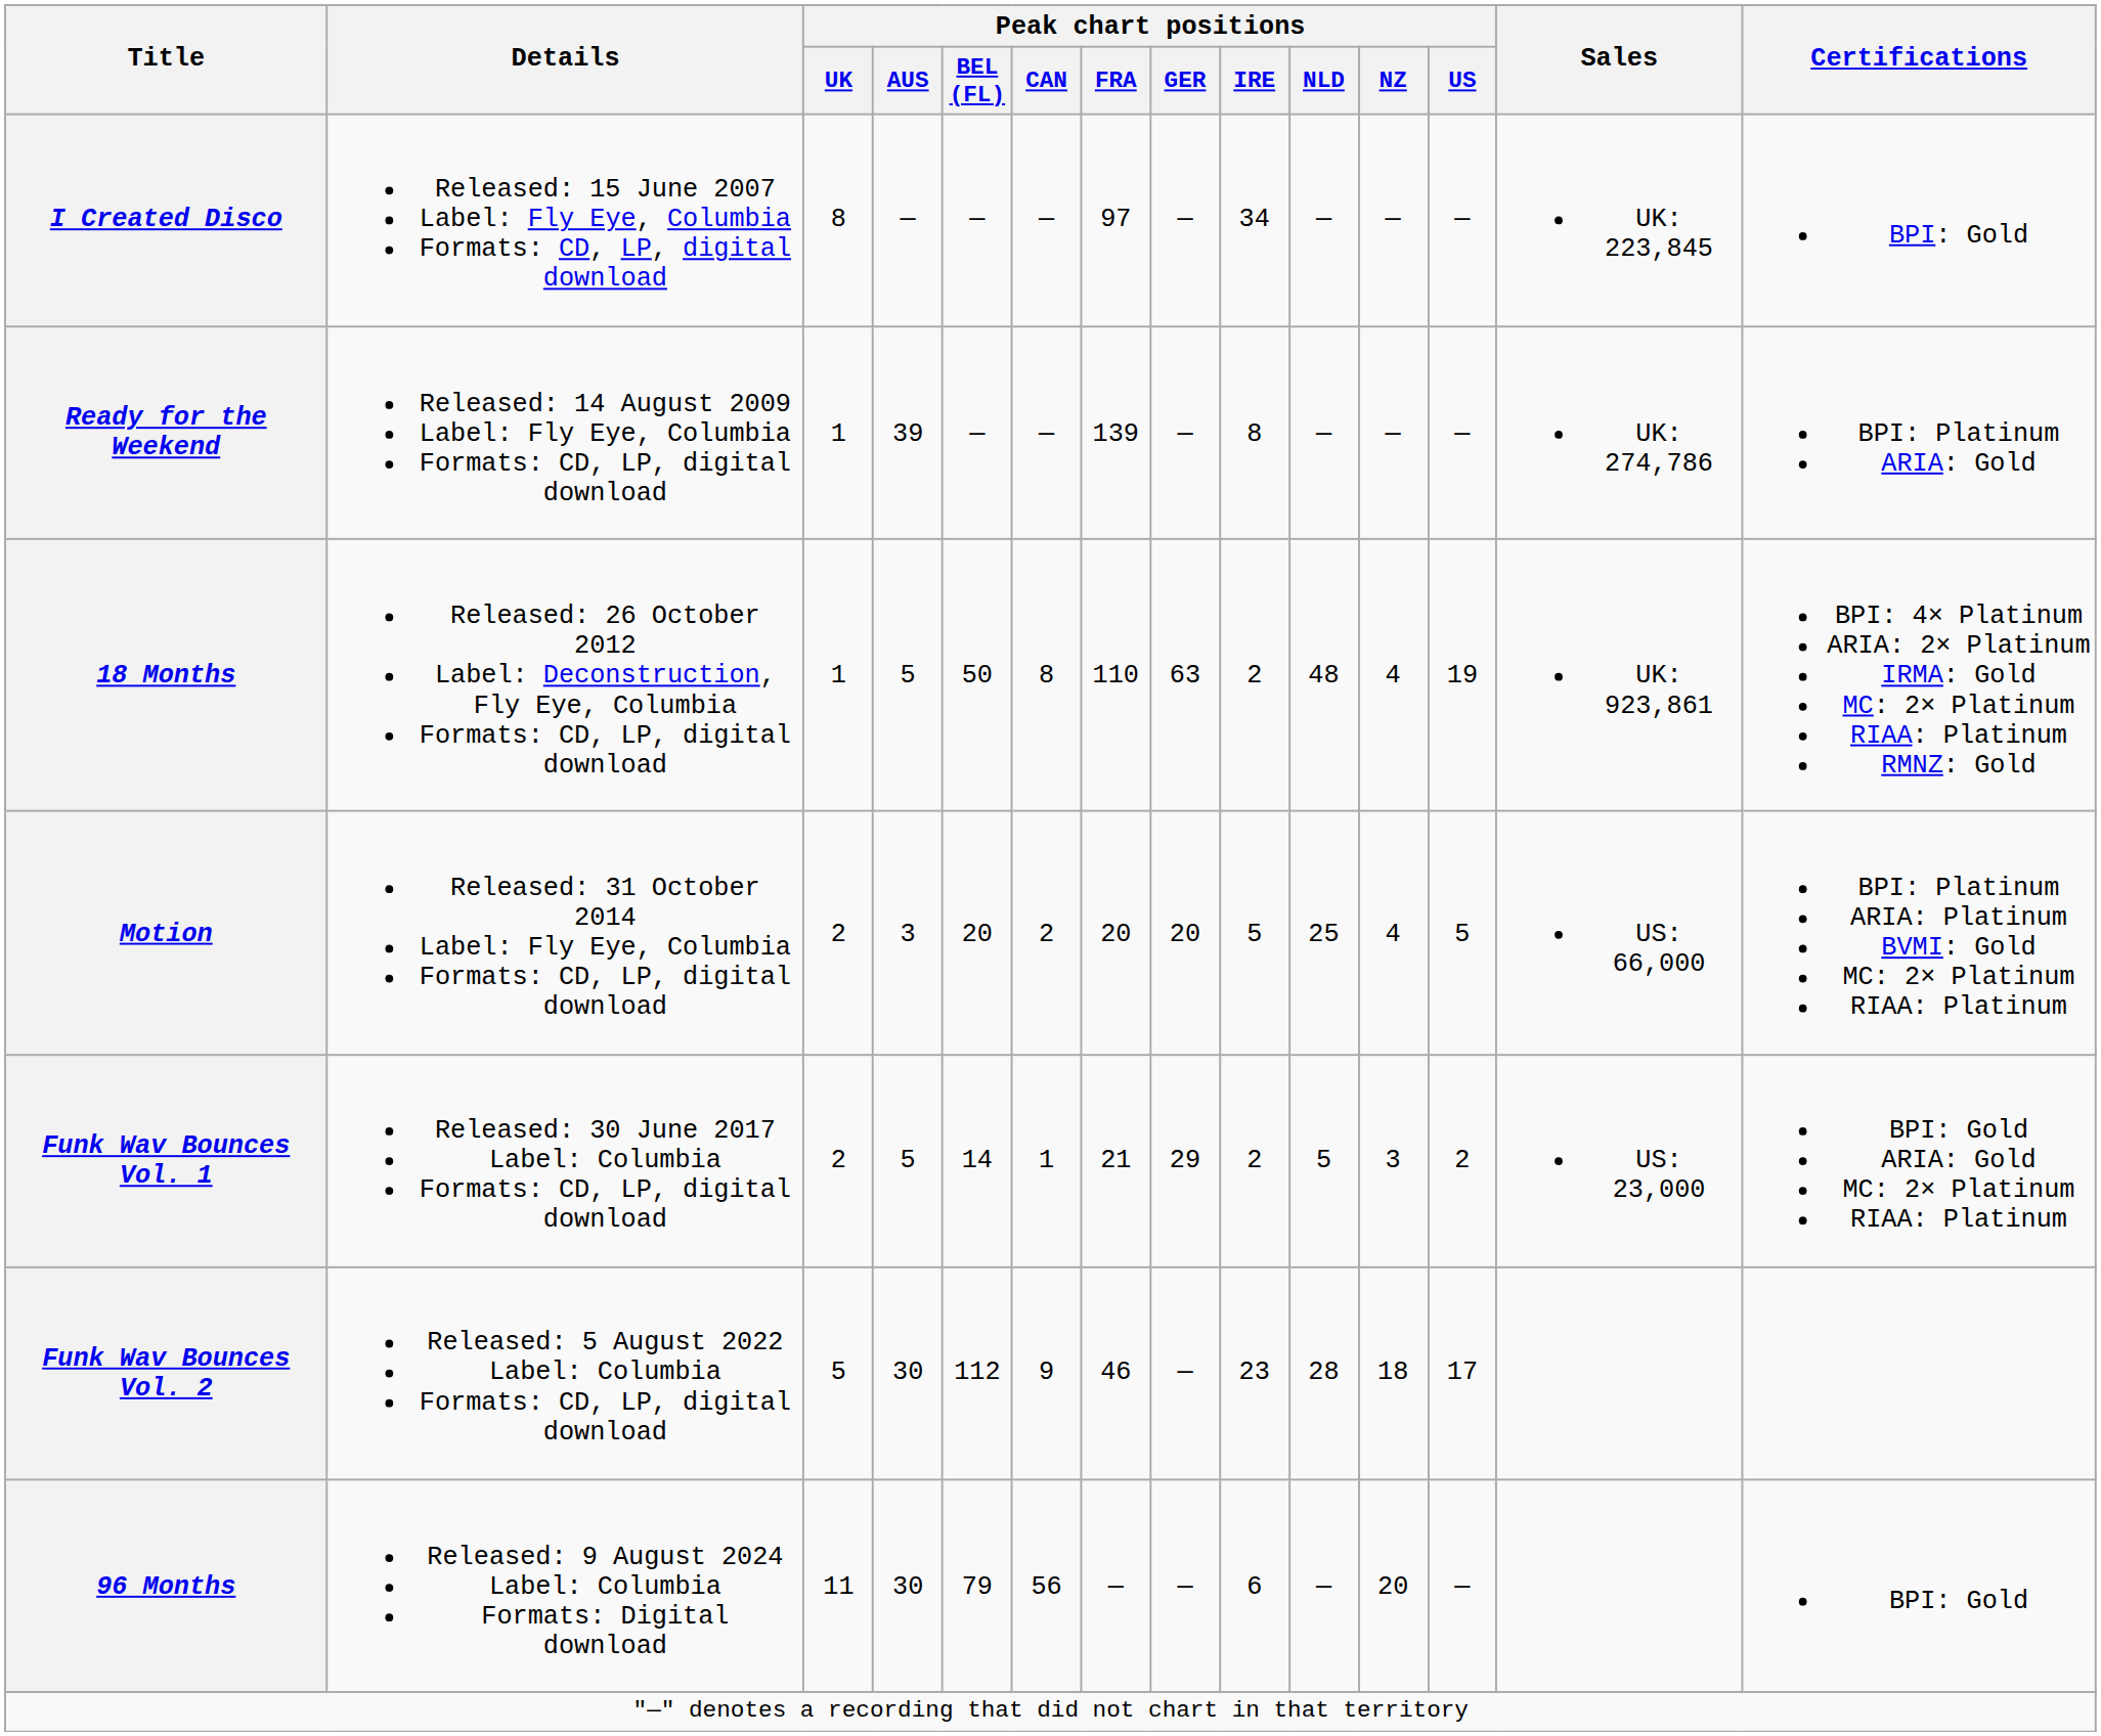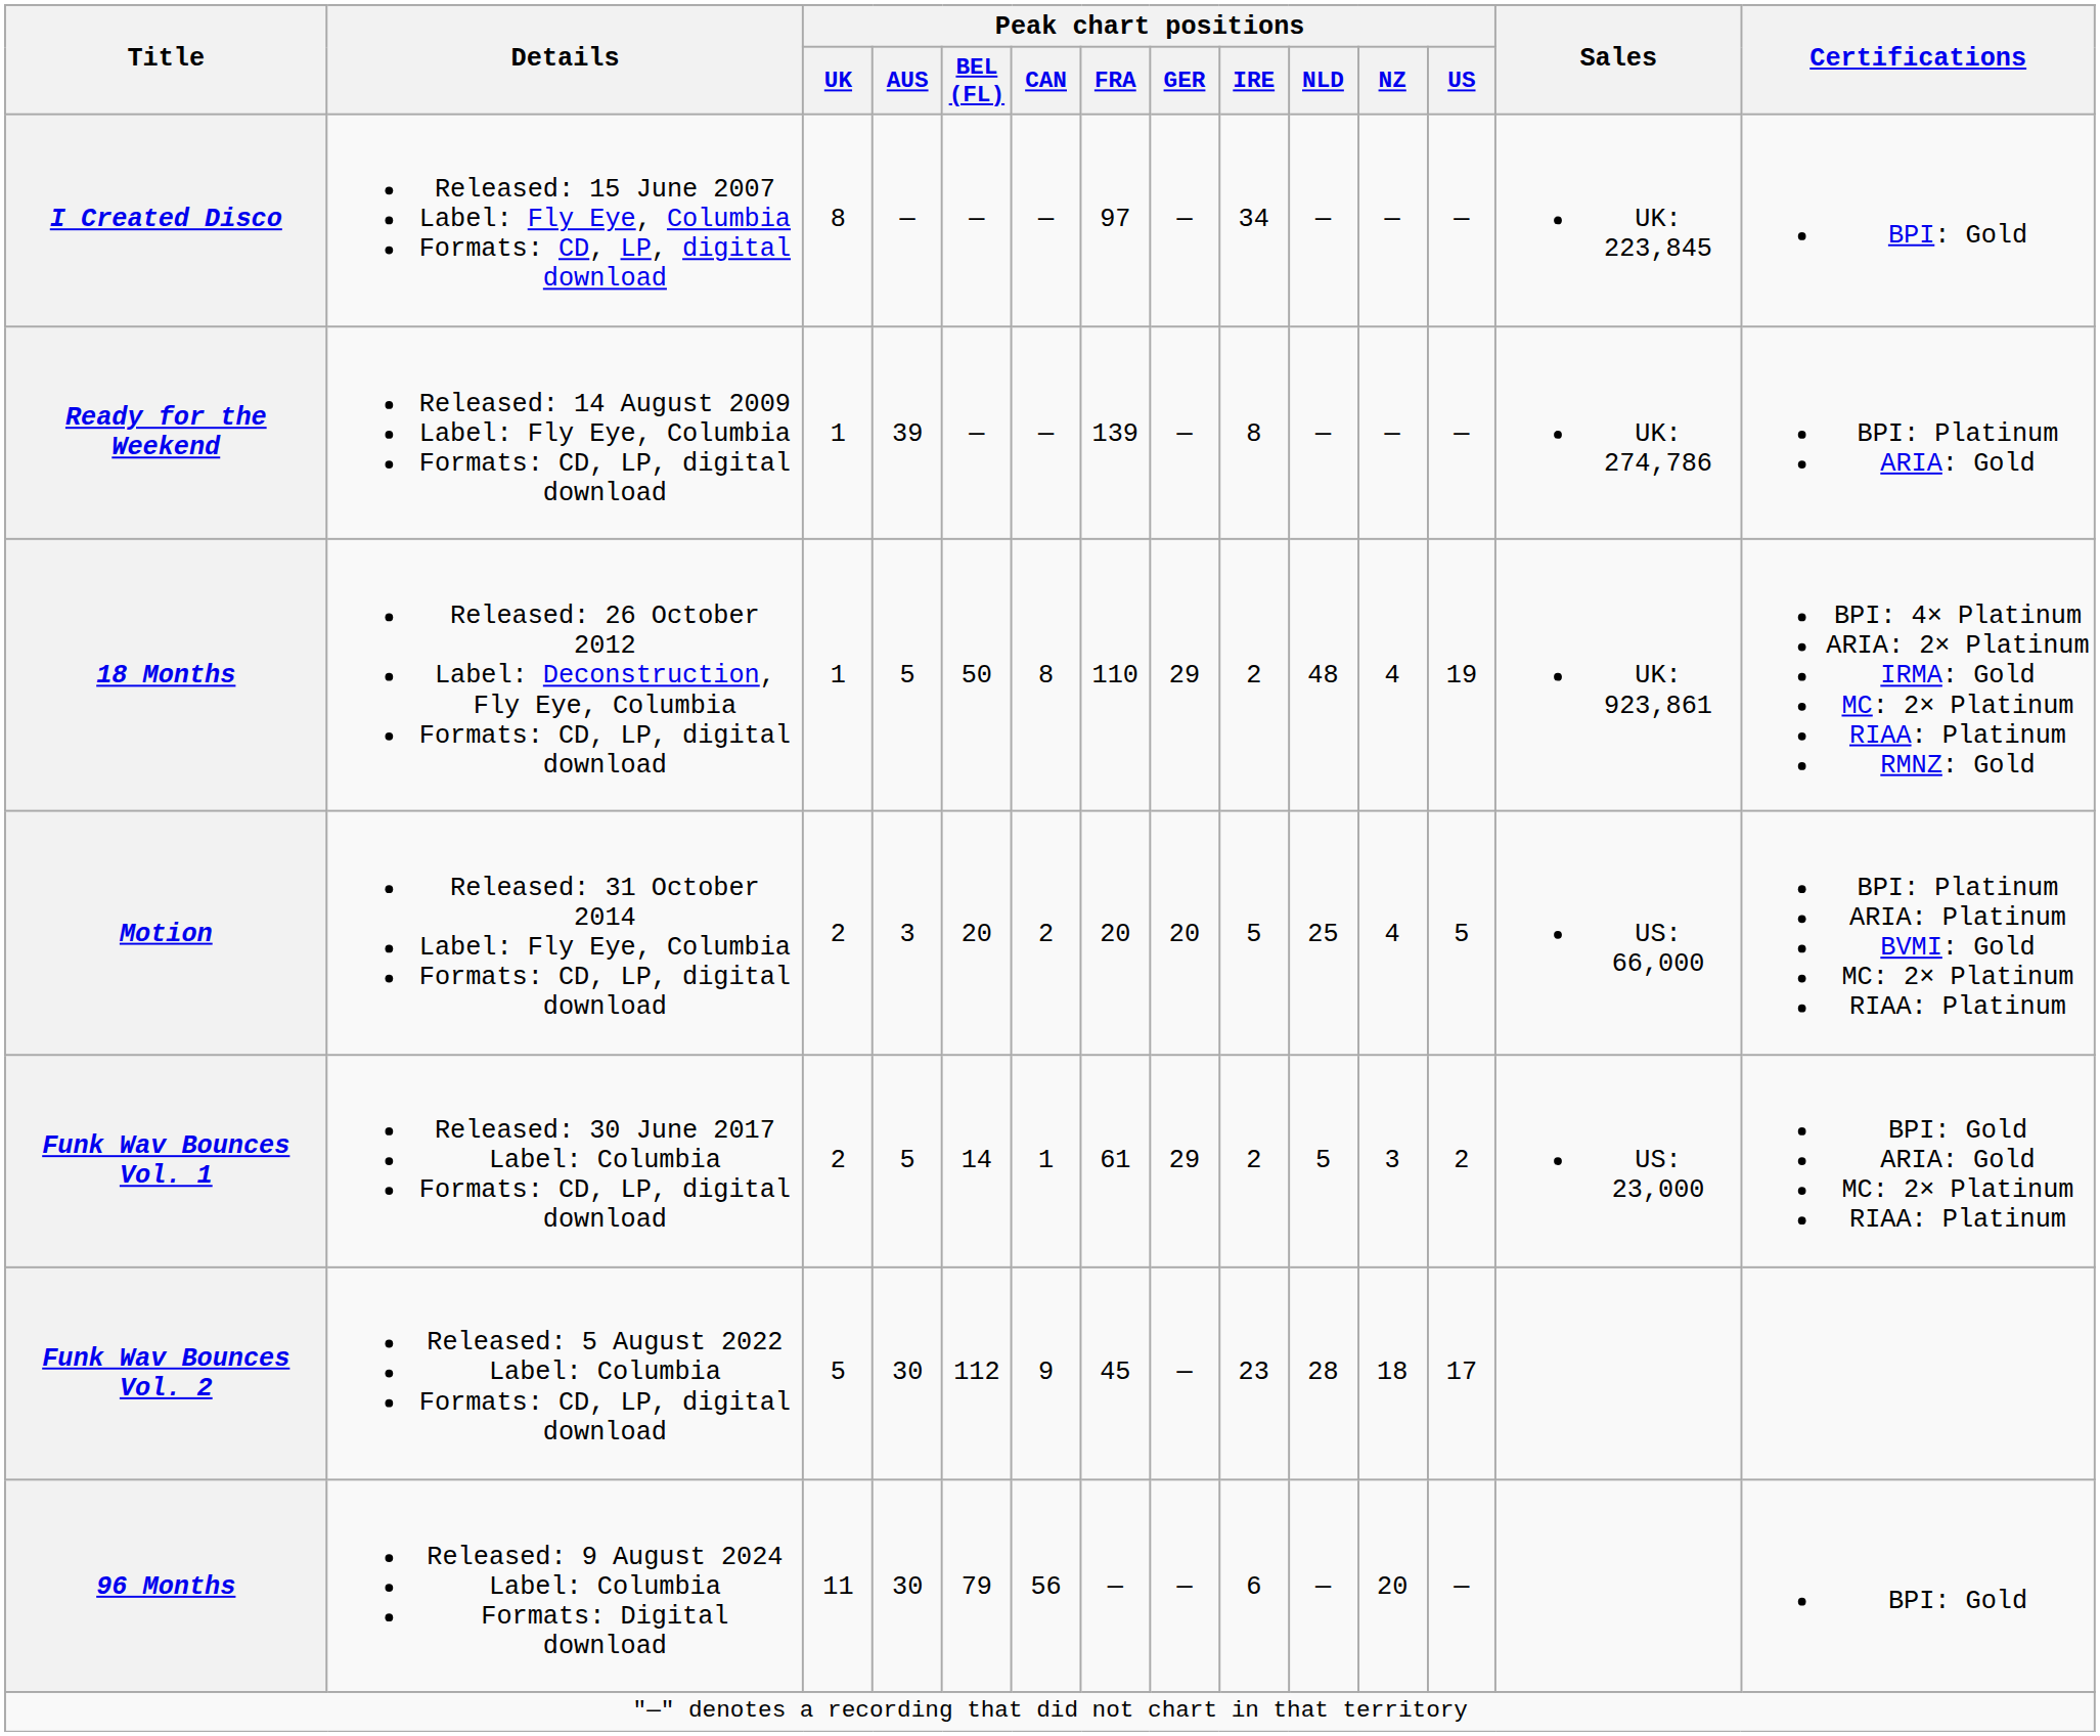 <table class="wikitable plainrowheaders" style="text-align:center;">
 <tr>
 <th scope="col" rowspan="2" style="width:12em;">Title</th>
 <th scope="col" rowspan="2" style="width:18em;">Details</th>
 <th scope="col" colspan="10">Peak chart positions</th>
 <th scope="col" rowspan="2" style="width:9em;">Sales</th>
 <th scope="col" rowspan="2"><a href='#'>Certifications</a></th>
 </tr>
 <tr>
 <th scope="col" style="width:2.5em;font-size:90%;"><a href='#'>UK</a><br></th>
 <th scope="col" style="width:2.5em;font-size:90%;"><a href='#'>AUS</a><br></th>
 <th scope="col" style="width:2.5em;font-size:90%;"><a href='#'>BEL (FL)</a><br></th>
 <th scope="col" style="width:2.5em;font-size:90%;"><a href='#'>CAN</a><br></th>
 <th scope="col" style="width:2.5em;font-size:90%;"><a href='#'>FRA</a><br></th>
 <th scope="col" style="width:2.5em;font-size:90%;"><a href='#'>GER</a><br></th>
 <th scope="col" style="width:2.5em;font-size:90%;"><a href='#'>IRE</a><br></th>
 <th scope="col" style="width:2.5em;font-size:90%;"><a href='#'>NLD</a><br></th>
 <th scope="col" style="width:2.5em;font-size:90%;"><a href='#'>NZ</a><br></th>
 <th scope="col" style="width:2.5em;font-size:90%;"><a href='#'>US</a><br></th>
 </tr>
 <tr>
 <th scope="row"><em><a href='#'>I Created Disco</a></em></th>
 <td><br><ul><li>Released: 15 June 2007</li><li>Label: <a href='#'>Fly Eye</a>, <a href='#'>Columbia</a></li><li>Formats: <a href='#'>CD</a>, <a href='#'>LP</a>, <a href='#'>digital download</a></li></ul></td>
 <td>8</td>
 <td>—</td>
 <td>—</td>
 <td>—</td>
 <td>97</td>
 <td>—</td>
 <td>34</td>
 <td>—</td>
 <td>—</td>
 <td>—</td>
 <td><br><ul><li>UK: 223,845</li></ul></td>
 <td><br><ul><li><a href='#'>BPI</a>: Gold</li></ul></td>
 </tr>
 <tr>
 <th scope="row"><em><a href='#'>Ready for the Weekend</a></em></th>
 <td><br><ul><li>Released: 14 August 2009</li><li>Label: Fly Eye, Columbia</li><li>Formats: CD, LP, digital download</li></ul></td>
 <td>1</td>
 <td>39</td>
 <td>—</td>
 <td>—</td>
 <td>139</td>
 <td>—</td>
 <td>8</td>
 <td>—</td>
 <td>—</td>
 <td>—</td>
 <td><br><ul><li>UK: 274,786</li></ul></td>
 <td><br><ul><li>BPI: Platinum</li><li><a href='#'>ARIA</a>: Gold</li></ul></td>
 </tr>
 <tr>
 <th scope="row"><em><a href='#'>18 Months</a></em></th>
 <td><br><ul><li>Released: 26 October 2012</li><li>Label: <a href='#'>Deconstruction</a>, Fly Eye, Columbia</li><li>Formats: CD, LP, digital download</li></ul></td>
 <td>1</td>
 <td>5</td>
 <td>50</td>
 <td>8</td>
 <td>110</td>
-<td>63</td>
+<td>29</td>
 <td>2</td>
 <td>48</td>
 <td>4</td>
 <td>19</td>
 <td><br><ul><li>UK: 923,861</li></ul></td>
 <td><br><ul><li>BPI: 4× Platinum</li><li>ARIA: 2× Platinum</li><li><a href='#'>IRMA</a>: Gold</li><li><a href='#'>MC</a>: 2× Platinum</li><li><a href='#'>RIAA</a>: Platinum</li><li><a href='#'>RMNZ</a>: Gold</li></ul></td>
 </tr>
 <tr>
 <th scope="row"><em><a href='#'>Motion</a></em></th>
 <td><br><ul><li>Released: 31 October 2014</li><li>Label: Fly Eye, Columbia</li><li>Formats: CD, LP, digital download</li></ul></td>
 <td>2</td>
 <td>3</td>
 <td>20</td>
 <td>2</td>
 <td>20</td>
 <td>20</td>
 <td>5</td>
 <td>25</td>
 <td>4</td>
 <td>5</td>
 <td><br><ul><li>US: 66,000</li></ul></td>
 <td><br><ul><li>BPI: Platinum</li><li>ARIA: Platinum</li><li><a href='#'>BVMI</a>: Gold</li><li>MC: 2× Platinum</li><li>RIAA: Platinum</li></ul></td>
 </tr>
 <tr>
 <th scope="row"><em><a href='#'>Funk Wav Bounces Vol. 1</a></em></th>
 <td><br><ul><li>Released: 30 June 2017</li><li>Label: Columbia</li><li>Formats: CD, LP, digital download</li></ul></td>
 <td>2</td>
 <td>5</td>
 <td>14</td>
 <td>1</td>
-<td>21</td>
+<td>61</td>
 <td>29</td>
 <td>2</td>
 <td>5</td>
 <td>3</td>
 <td>2</td>
 <td><br><ul><li>US: 23,000</li></ul></td>
 <td><br><ul><li>BPI: Gold</li><li>ARIA: Gold</li><li>MC: 2× Platinum</li><li>RIAA: Platinum</li></ul></td>
 </tr>
 <tr>
 <th scope="row"><em><a href='#'>Funk Wav Bounces Vol. 2</a></em></th>
 <td><br><ul><li>Released: 5 August 2022</li><li>Label: Columbia</li><li>Formats: CD, LP, digital download</li></ul></td>
 <td>5</td>
 <td>30</td>
 <td>112</td>
 <td>9</td>
-<td>46</td>
+<td>45</td>
 <td>—</td>
 <td>23</td>
 <td>28</td>
 <td>18</td>
 <td>17</td>
 <td></td>
 <td></td>
 </tr>
 <tr>
 <th scope="row"><em><a href='#'>96 Months</a></em></th>
 <td><br><ul><li>Released: 9 August 2024</li><li>Label: Columbia</li><li>Formats: Digital download</li></ul></td>
 <td>11</td>
 <td>30</td>
 <td>79</td>
 <td>56</td>
 <td>—</td>
 <td>—</td>
 <td>6</td>
 <td>—</td>
 <td>20</td>
 <td>—</td>
 <td></td>
 <td><br><ul><li>BPI: Gold</li></ul></td>
 </tr>
 <tr>
 <td colspan="14" style="font-size:90%">"—" denotes a recording that did not chart in that territory</td>
 </tr>
 </table>
